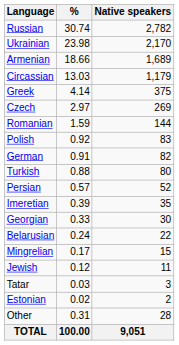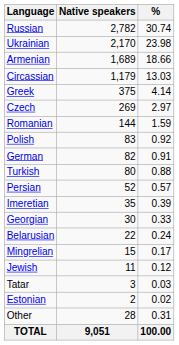 <table class="wikitable sortable">
 <tr>
 <th>Language</th>
+<th>Native speakers</th>
 <th>%</th>
-<th>Native speakers</th>
 </tr>
 <tr>
 <td><a href='#'>Russian</a></td>
+<td align="right">2,782</td>
 <td align="right">30.74</td>
-<td align="right">2,782</td>
 </tr>
 <tr>
 <td><a href='#'>Ukrainian</a></td>
+<td align="right">2,170</td>
 <td align="right">23.98</td>
-<td align="right">2,170</td>
 </tr>
 <tr>
 <td><a href='#'>Armenian</a></td>
+<td align="right">1,689</td>
 <td align="right">18.66</td>
-<td align="right">1,689</td>
 </tr>
 <tr>
 <td><a href='#'>Circassian</a></td>
+<td align="right">1,179</td>
 <td align="right">13.03</td>
-<td align="right">1,179</td>
 </tr>
 <tr>
 <td><a href='#'>Greek</a></td>
+<td align="right">375</td>
 <td align="right">4.14</td>
-<td align="right">375</td>
 </tr>
 <tr>
 <td><a href='#'>Czech</a></td>
+<td align="right">269</td>
 <td align="right">2.97</td>
-<td align="right">269</td>
 </tr>
 <tr>
 <td><a href='#'>Romanian</a></td>
+<td align="right">144</td>
 <td align="right">1.59</td>
-<td align="right">144</td>
 </tr>
 <tr>
 <td><a href='#'>Polish</a></td>
+<td align="right">83</td>
 <td align="right">0.92</td>
-<td align="right">83</td>
 </tr>
 <tr>
 <td><a href='#'>German</a></td>
+<td align="right">82</td>
 <td align="right">0.91</td>
-<td align="right">82</td>
 </tr>
 <tr>
 <td><a href='#'>Turkish</a></td>
+<td align="right">80</td>
 <td align="right">0.88</td>
-<td align="right">80</td>
 </tr>
 <tr>
 <td><a href='#'>Persian</a></td>
+<td align="right">52</td>
 <td align="right">0.57</td>
-<td align="right">52</td>
 </tr>
 <tr>
 <td><a href='#'>Imeretian</a></td>
+<td align="right">35</td>
 <td align="right">0.39</td>
-<td align="right">35</td>
 </tr>
 <tr>
 <td><a href='#'>Georgian</a></td>
+<td align="right">30</td>
 <td align="right">0.33</td>
-<td align="right">30</td>
 </tr>
 <tr>
 <td><a href='#'>Belarusian</a></td>
+<td align="right">22</td>
 <td align="right">0.24</td>
-<td align="right">22</td>
 </tr>
 <tr>
 <td><a href='#'>Mingrelian</a></td>
+<td align="right">15</td>
 <td align="right">0.17</td>
-<td align="right">15</td>
 </tr>
 <tr>
 <td><a href='#'>Jewish</a></td>
+<td align="right">11</td>
 <td align="right">0.12</td>
-<td align="right">11</td>
 </tr>
 <tr>
 <td>Tatar</td>
+<td align="right">3</td>
 <td align="right">0.03</td>
-<td align="right">3</td>
 </tr>
 <tr>
 <td><a href='#'>Estonian</a></td>
+<td align="right">2</td>
 <td align="right">0.02</td>
-<td align="right">2</td>
 </tr>
 <tr>
 <td>Other</td>
+<td align="right">28</td>
 <td align="right">0.31</td>
-<td align="right">28</td>
 </tr>
 <tr>
 <th>TOTAL</th>
+<th>9,051</th>
 <th>100.00</th>
-<th>9,051</th>
 </tr>
 </table>
